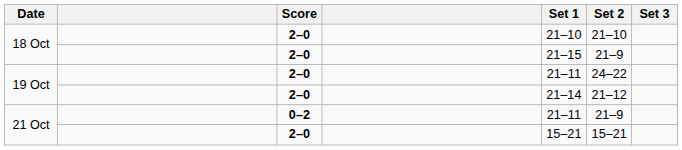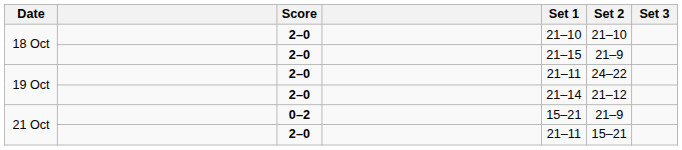 <table class="wikitable" style="text-align: center;">
 <tr>
 <th width="60">Date</th>
 <th align="right" width="270"></th>
 <th width="50">Score</th>
 <th align="left" width="270"></th>
 <th width="50">Set 1</th>
 <th width="50">Set 2</th>
 <th width="50">Set 3</th>
 </tr>
 <tr>
 <td rowspan=2>18 Oct</td>
 <td align=left><strong></strong></td>
 <td align=center><strong>2–0</strong></td>
 <td align=left></td>
 <td>21–10</td>
 <td>21–10</td>
 <td></td>
 </tr>
 <tr>
 <td align=left><strong></strong></td>
 <td align=center><strong>2–0</strong></td>
 <td align=left></td>
 <td>21–15</td>
 <td>21–9</td>
 <td></td>
 </tr>
 <tr>
 <td rowspan=2>19 Oct</td>
 <td align=left><strong></strong></td>
 <td align=center><strong>2–0</strong></td>
 <td align=left></td>
 <td>21–11</td>
 <td>24–22</td>
 <td></td>
 </tr>
 <tr>
 <td align=left><strong></strong></td>
 <td align=center><strong>2–0</strong></td>
 <td align=left></td>
 <td>21–14</td>
 <td>21–12</td>
 <td></td>
 </tr>
 <tr>
 <td rowspan=2>21 Oct</td>
 <td align=left></td>
 <td align=center><strong>0–2</strong></td>
 <td align=left><strong></strong></td>
-<td>21–11</td>
+<td>15–21</td>
 <td>21–9</td>
 <td></td>
 </tr>
 <tr>
 <td align=left><strong></strong></td>
 <td align=center><strong>2–0</strong></td>
 <td align=left></td>
-<td>15–21</td>
+<td>21–11</td>
 <td>15–21</td>
 <td></td>
 </tr>
 </table>
